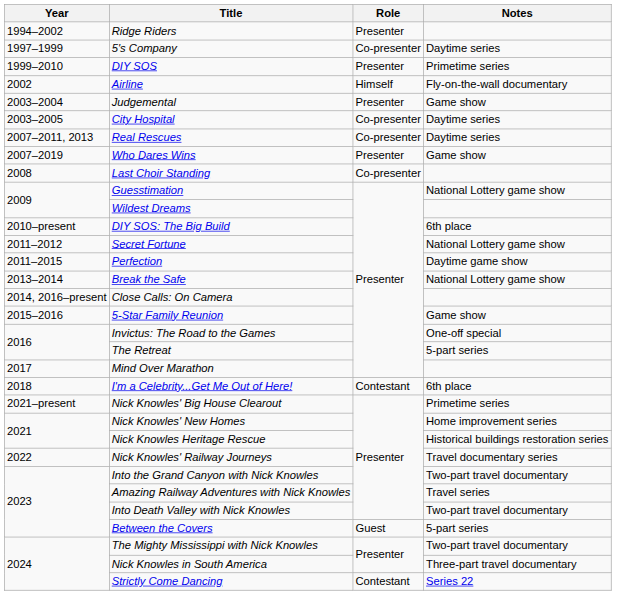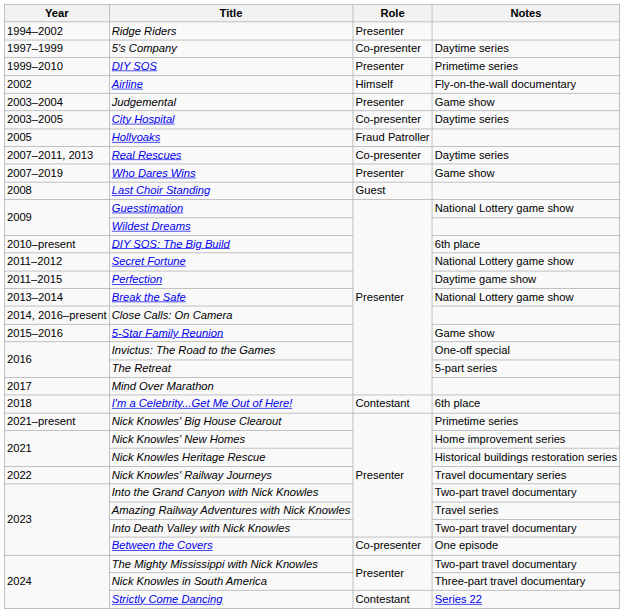 <table class="wikitable">
 <tr>
 <th>Year</th>
 <th>Title</th>
 <th>Role</th>
 <th>Notes</th>
 </tr>
 <tr>
 <td>1994–2002</td>
 <td><em>Ridge Riders</em></td>
 <td>Presenter</td>
 <td></td>
 </tr>
 <tr>
 <td>1997–1999</td>
 <td><em>5's Company</em></td>
 <td>Co-presenter</td>
 <td>Daytime series</td>
 </tr>
 <tr>
 <td>1999–2010</td>
 <td><em><a href='#'>DIY SOS</a></em></td>
 <td>Presenter</td>
 <td>Primetime series</td>
 </tr>
 <tr>
 <td>2002</td>
 <td><em><a href='#'>Airline</a></em></td>
 <td>Himself</td>
 <td>Fly-on-the-wall documentary</td>
 </tr>
 <tr>
 <td>2003–2004</td>
 <td><em>Judgemental</em></td>
 <td>Presenter</td>
 <td>Game show</td>
 </tr>
 <tr>
 <td>2003–2005</td>
 <td><em><a href='#'>City Hospital</a></em></td>
 <td>Co-presenter</td>
 <td>Daytime series</td>
 </tr>
 <tr>
+<td>2005</td>
+<td><em><a href='#'>Hollyoaks</a></em></td>
+<td>Fraud Patroller</td>
+<td></td>
+</tr>
+<tr>
 <td>2007–2011, 2013</td>
 <td><em><a href='#'>Real Rescues</a></em></td>
 <td>Co-presenter</td>
 <td>Daytime series</td>
 </tr>
 <tr>
 <td>2007–2019</td>
 <td><em><a href='#'>Who Dares Wins</a></em></td>
 <td>Presenter</td>
 <td>Game show</td>
 </tr>
 <tr>
 <td>2008</td>
 <td><em><a href='#'>Last Choir Standing</a></em></td>
-<td>Co-presenter</td>
+<td>Guest</td>
 <td></td>
 </tr>
 <tr>
 <td rowspan="2">2009</td>
 <td><em><a href='#'>Guesstimation</a></em></td>
 <td rowspan="11">Presenter</td>
 <td>National Lottery game show</td>
 </tr>
 <tr>
 <td><em><a href='#'>Wildest Dreams</a></em></td>
 <td></td>
 </tr>
 <tr>
 <td>2010–present</td>
 <td><em><a href='#'>DIY SOS: The Big Build</a></em></td>
 <td>6th place</td>
 </tr>
 <tr>
 <td>2011–2012</td>
 <td><em><a href='#'>Secret Fortune</a></em></td>
 <td>National Lottery game show</td>
 </tr>
 <tr>
 <td>2011–2015</td>
 <td><em><a href='#'>Perfection</a></em></td>
 <td>Daytime game show</td>
 </tr>
 <tr>
 <td>2013–2014</td>
 <td><em><a href='#'>Break the Safe</a></em></td>
 <td>National Lottery game show</td>
 </tr>
 <tr>
 <td>2014, 2016–present</td>
 <td><em>Close Calls: On Camera</em></td>
 <td></td>
 </tr>
 <tr>
 <td>2015–2016</td>
 <td><em><a href='#'>5-Star Family Reunion</a></em></td>
 <td>Game show</td>
 </tr>
 <tr>
 <td rowspan="2">2016</td>
 <td><em>Invictus: The Road to the Games</em></td>
 <td>One-off special</td>
 </tr>
 <tr>
 <td><em>The Retreat</em></td>
 <td>5-part series</td>
 </tr>
 <tr>
 <td>2017</td>
 <td><em>Mind Over Marathon</em></td>
 <td></td>
 </tr>
 <tr>
 <td>2018</td>
 <td><em><a href='#'>I'm a Celebrity...Get Me Out of Here!</a></em></td>
 <td>Contestant</td>
 <td>6th place</td>
 </tr>
 <tr>
 <td>2021–present</td>
 <td><em>Nick Knowles' Big House Clearout</em></td>
 <td rowspan="7">Presenter</td>
 <td>Primetime series</td>
 </tr>
 <tr>
 <td rowspan="2">2021</td>
 <td><em>Nick Knowles' New Homes</em></td>
 <td>Home improvement series</td>
 </tr>
 <tr>
 <td><em>Nick Knowles Heritage Rescue</em></td>
 <td>Historical buildings restoration series</td>
 </tr>
 <tr>
 <td>2022</td>
 <td><em>Nick Knowles' Railway Journeys </em></td>
 <td>Travel documentary series</td>
 </tr>
 <tr>
 <td rowspan="4">2023</td>
 <td><em>Into the Grand Canyon with Nick Knowles</em></td>
 <td>Two-part travel documentary</td>
 </tr>
 <tr>
 <td><em>Amazing Railway Adventures with Nick Knowles</em></td>
 <td>Travel series</td>
 </tr>
 <tr>
 <td><em>Into Death Valley with Nick Knowles</em></td>
 <td>Two-part travel documentary</td>
 </tr>
 <tr>
 <td><em><a href='#'>Between the Covers</a></em></td>
-<td>Guest</td>
-<td>5-part series</td>
+<td>Co-presenter</td>
+<td>One episode</td>
 </tr>
 <tr>
 <td rowspan="3">2024</td>
 <td><em>The Mighty Mississippi with Nick Knowles</em></td>
 <td rowspan="2">Presenter</td>
 <td>Two-part travel documentary</td>
 </tr>
 <tr>
 <td><em>Nick Knowles in South America</em></td>
 <td>Three-part travel documentary</td>
 </tr>
 <tr>
 <td><em><a href='#'>Strictly Come Dancing</a></em></td>
 <td>Contestant</td>
 <td><a href='#'>Series 22</a></td>
 </tr>
 </table>
